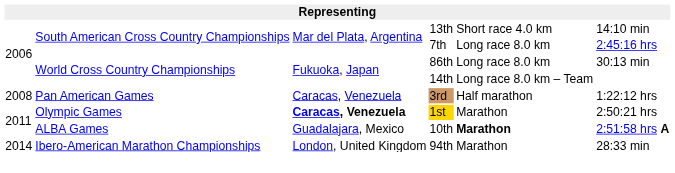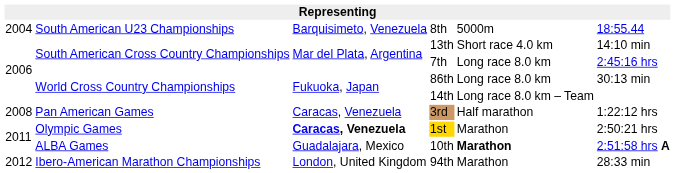 <table>
 <tr>
 <th bgcolor="#eeeeee" colspan="6">Representing </th>
+</tr>
+<tr>
+<td>2004</td>
+<td><a href='#'>South American U23 Championships</a></td>
+<td><a href='#'>Barquisimeto</a>, <a href='#'>Venezuela</a></td>
+<td>8th</td>
+<td>5000m</td>
+<td><a href='#'>18:55.44</a></td>
 </tr>
 <tr>
 <td rowspan=4>2006</td>
 <td rowspan=2><a href='#'>South American Cross Country Championships</a></td>
 <td rowspan=2><a href='#'>Mar del Plata</a>, <a href='#'>Argentina</a></td>
 <td>13th</td>
 <td>Short race 4.0 km</td>
 <td>14:10 min</td>
 </tr>
 <tr>
 <td>7th</td>
 <td>Long race 8.0 km</td>
 <td><a href='#'>2:45:16 hrs</a></td>
 </tr>
 <tr>
 <td rowspan=2><a href='#'>World Cross Country Championships</a></td>
 <td rowspan=2><a href='#'>Fukuoka</a>, <a href='#'>Japan</a></td>
 <td>86th</td>
 <td>Long race 8.0 km</td>
 <td>30:13 min</td>
 </tr>
 <tr>
 <td>14th</td>
 <td>Long race 8.0 km – Team</td>
 <td></td>
 </tr>
 <tr>
 <td>2008</td>
 <td><a href='#'>Pan American Games</a></td>
 <td><a href='#'>Caracas</a>, <a href='#'>Venezuela</a></td>
 <td bgcolor=cc9966>3rd</td>
 <td>Half marathon</td>
 <td>1:22:12 hrs</td>
 </tr>
 <tr>
 <td rowspan=2>2011</td>
 <td><a href='#'>Olympic Games</a></td>
 <td><strong><a href='#'>Caracas</a>, Venezuela</strong></td>
 <td bgcolor=gold>1st</td>
 <td>Marathon</td>
 <td>2:50:21 hrs</td>
 </tr>
 <tr>
 <td><a href='#'>ALBA Games</a></td>
 <td><a href='#'>Guadalajara</a>, Mexico</td>
 <td>10th</td>
 <td><strong>Marathon</strong></td>
 <td><a href='#'>2:51:58 hrs</a> <strong>A</strong></td>
 </tr>
 <tr>
-<td>2014</td>
+<td>2012</td>
 <td><a href='#'>Ibero-American Marathon Championships</a></td>
 <td><a href='#'>London</a>, United Kingdom</td>
 <td>94th</td>
 <td>Marathon</td>
 <td>28:33 min</td>
 </tr>
 </table>
